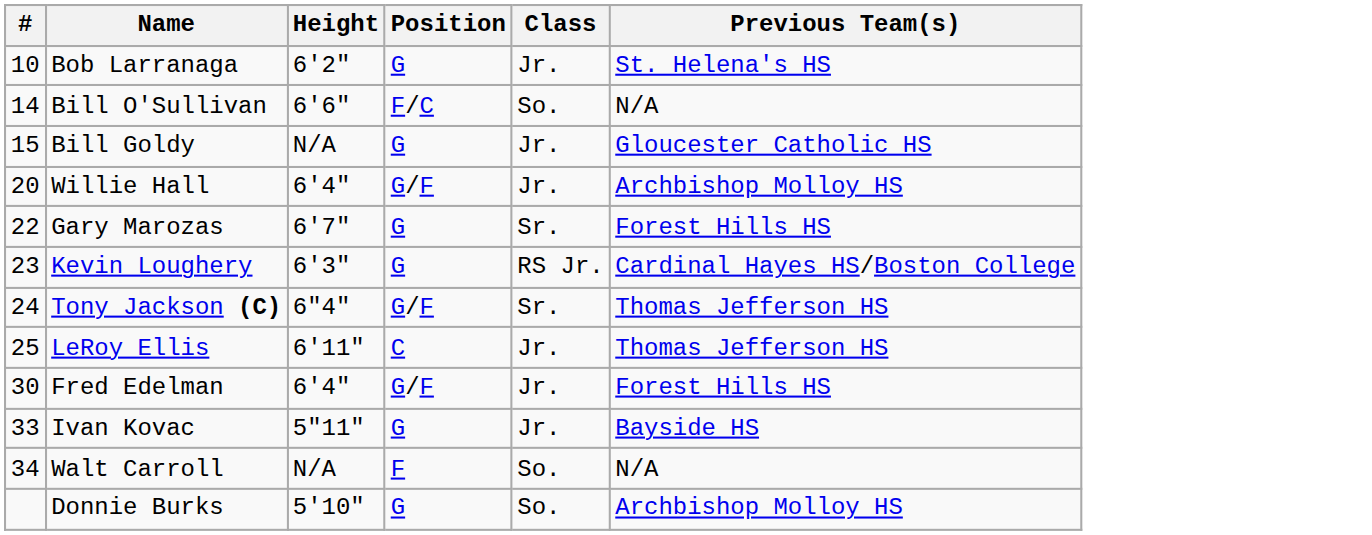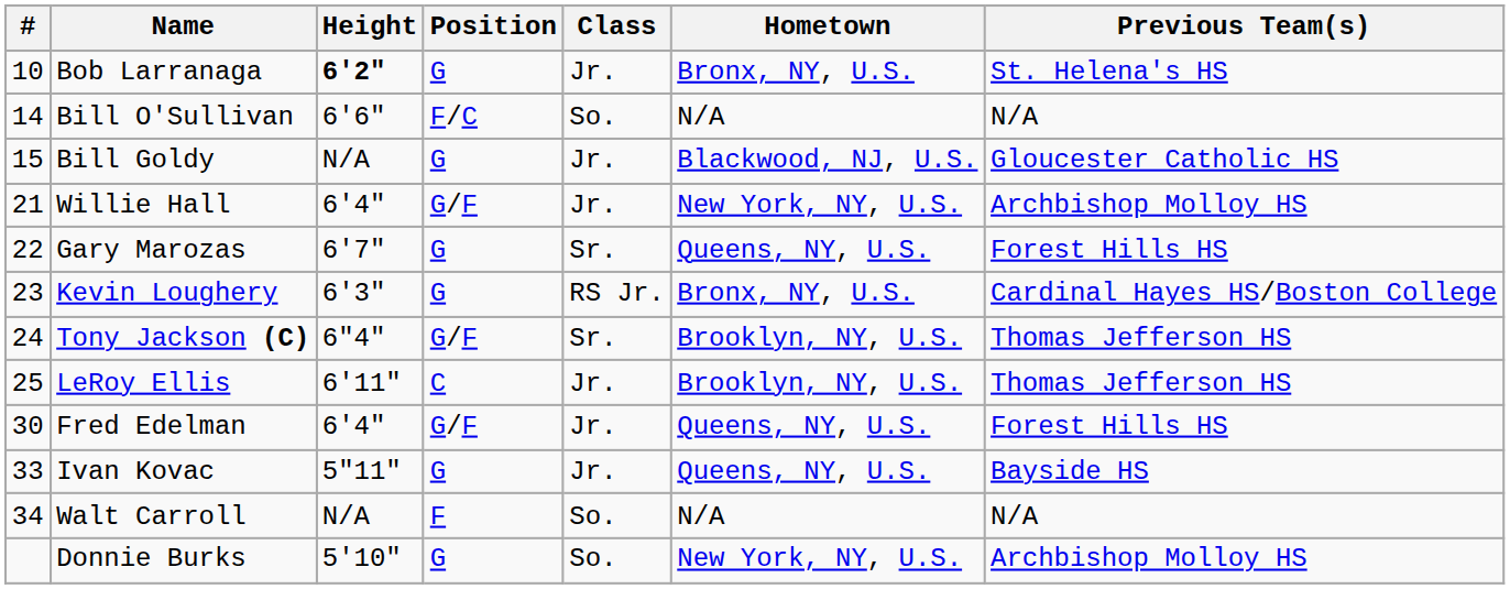 <table class="wikitable" style="font-size: 90%">
 <tr>
 <th>#</th>
 <th>Name</th>
 <th>Height</th>
 <th>Position</th>
 <th>Class</th>
+<th>Hometown</th>
 <th>Previous Team(s)</th>
 </tr>
 <tr>
 <td>10</td>
 <td>Bob Larranaga</td>
-<td>6'2"</td>
+<td><strong>6'2"</strong></td>
 <td><a href='#'>G</a></td>
 <td>Jr.</td>
+<td><a href='#'>Bronx, NY</a>, <a href='#'>U.S.</a></td>
 <td><a href='#'>St. Helena's HS</a></td>
 </tr>
 <tr>
 <td>14</td>
 <td>Bill O'Sullivan</td>
 <td>6'6"</td>
 <td><a href='#'>F</a>/<a href='#'>C</a></td>
 <td>So.</td>
 <td>N/A</td>
+<td>N/A</td>
 </tr>
 <tr>
 <td>15</td>
 <td>Bill Goldy</td>
 <td>N/A</td>
 <td><a href='#'>G</a></td>
 <td>Jr.</td>
+<td><a href='#'>Blackwood, NJ</a>, <a href='#'>U.S.</a></td>
 <td><a href='#'>Gloucester Catholic HS</a></td>
 </tr>
 <tr>
-<td>20</td>
+<td>21</td>
 <td>Willie Hall</td>
 <td>6'4"</td>
 <td><a href='#'>G</a>/<a href='#'>F</a></td>
 <td>Jr.</td>
+<td><a href='#'>New York, NY</a>, <a href='#'>U.S.</a></td>
 <td><a href='#'>Archbishop Molloy HS</a></td>
 </tr>
 <tr>
 <td>22</td>
 <td>Gary Marozas</td>
 <td>6'7"</td>
 <td><a href='#'>G</a></td>
 <td>Sr.</td>
+<td><a href='#'>Queens, NY</a>, <a href='#'>U.S.</a></td>
 <td><a href='#'>Forest Hills HS</a></td>
 </tr>
 <tr>
 <td>23</td>
 <td><a href='#'>Kevin Loughery</a></td>
 <td>6'3"</td>
 <td><a href='#'>G</a></td>
 <td>RS Jr.</td>
+<td><a href='#'>Bronx, NY</a>, <a href='#'>U.S.</a></td>
 <td><a href='#'>Cardinal Hayes HS</a>/<a href='#'>Boston College</a></td>
 </tr>
 <tr>
 <td>24</td>
 <td><a href='#'>Tony Jackson</a> <strong>(C)</strong></td>
 <td>6"4"</td>
 <td><a href='#'>G</a>/<a href='#'>F</a></td>
 <td>Sr.</td>
+<td><a href='#'>Brooklyn, NY</a>, <a href='#'>U.S.</a></td>
 <td><a href='#'>Thomas Jefferson HS</a></td>
 </tr>
 <tr>
 <td>25</td>
 <td><a href='#'>LeRoy Ellis</a></td>
 <td>6'11"</td>
 <td><a href='#'>C</a></td>
 <td>Jr.</td>
+<td><a href='#'>Brooklyn, NY</a>, <a href='#'>U.S.</a></td>
 <td><a href='#'>Thomas Jefferson HS</a></td>
 </tr>
 <tr>
 <td>30</td>
 <td>Fred Edelman</td>
 <td>6'4"</td>
 <td><a href='#'>G</a>/<a href='#'>F</a></td>
 <td>Jr.</td>
+<td><a href='#'>Queens, NY</a>, <a href='#'>U.S.</a></td>
 <td><a href='#'>Forest Hills HS</a></td>
 </tr>
 <tr>
 <td>33</td>
 <td>Ivan Kovac</td>
 <td>5"11"</td>
 <td><a href='#'>G</a></td>
 <td>Jr.</td>
+<td><a href='#'>Queens, NY</a>, <a href='#'>U.S.</a></td>
 <td><a href='#'>Bayside HS</a></td>
 </tr>
 <tr>
 <td>34</td>
 <td>Walt Carroll</td>
 <td>N/A</td>
 <td><a href='#'>F</a></td>
 <td>So.</td>
 <td>N/A</td>
+<td>N/A</td>
 </tr>
 <tr>
 <td></td>
 <td>Donnie Burks</td>
 <td>5'10"</td>
 <td><a href='#'>G</a></td>
 <td>So.</td>
+<td><a href='#'>New York, NY</a>, <a href='#'>U.S.</a></td>
 <td><a href='#'>Archbishop Molloy HS</a></td>
 </tr>
 </table>
